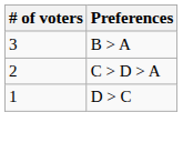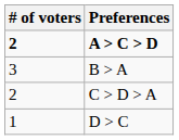 <table class="wikitable">
 <tr>
 <th># of voters</th>
 <th>Preferences</th>
+</tr>
+<tr>
+<td><strong>2</strong></td>
+<td><strong>A > C > D</strong></td>
 </tr>
 <tr>
 <td>3</td>
 <td>B > A</td>
 </tr>
 <tr>
 <td>2</td>
 <td>C > D > A</td>
 </tr>
 <tr>
 <td>1</td>
 <td>D > C</td>
 </tr>
 </table>
